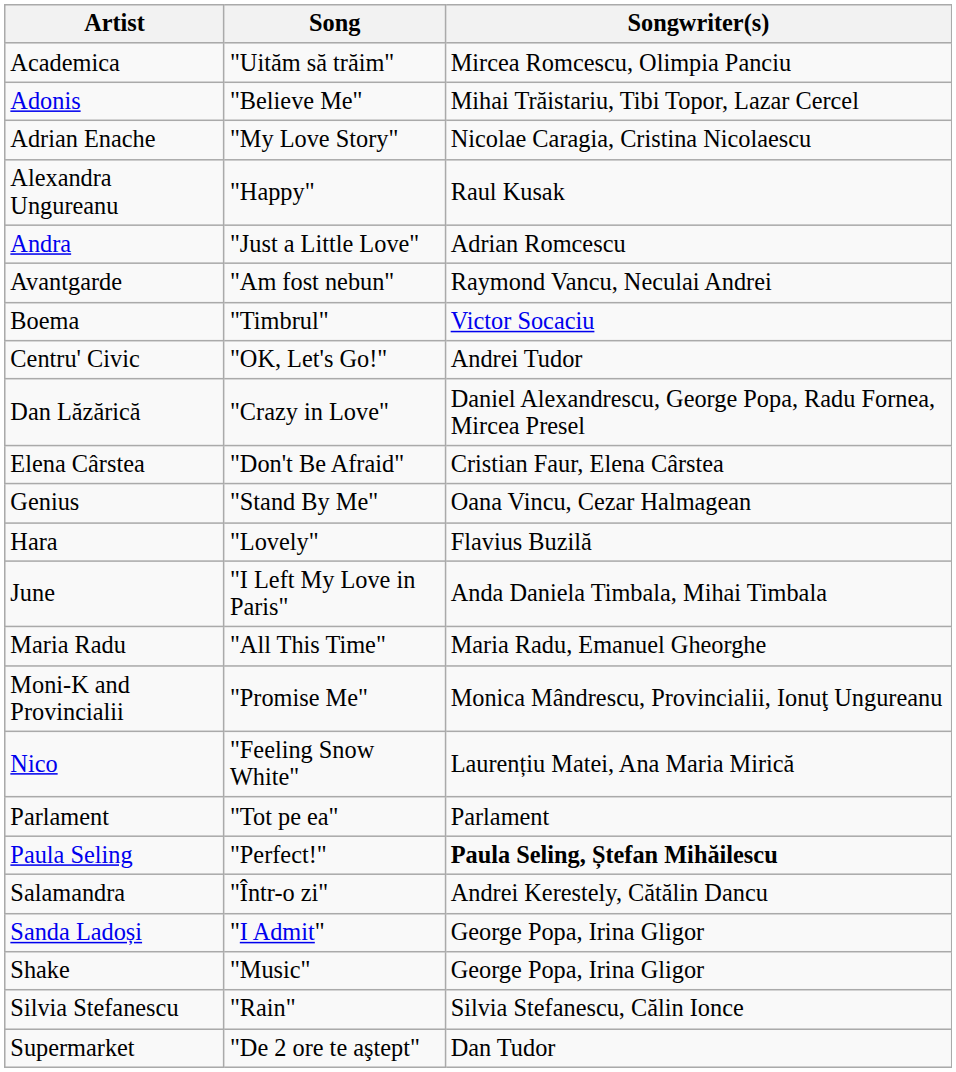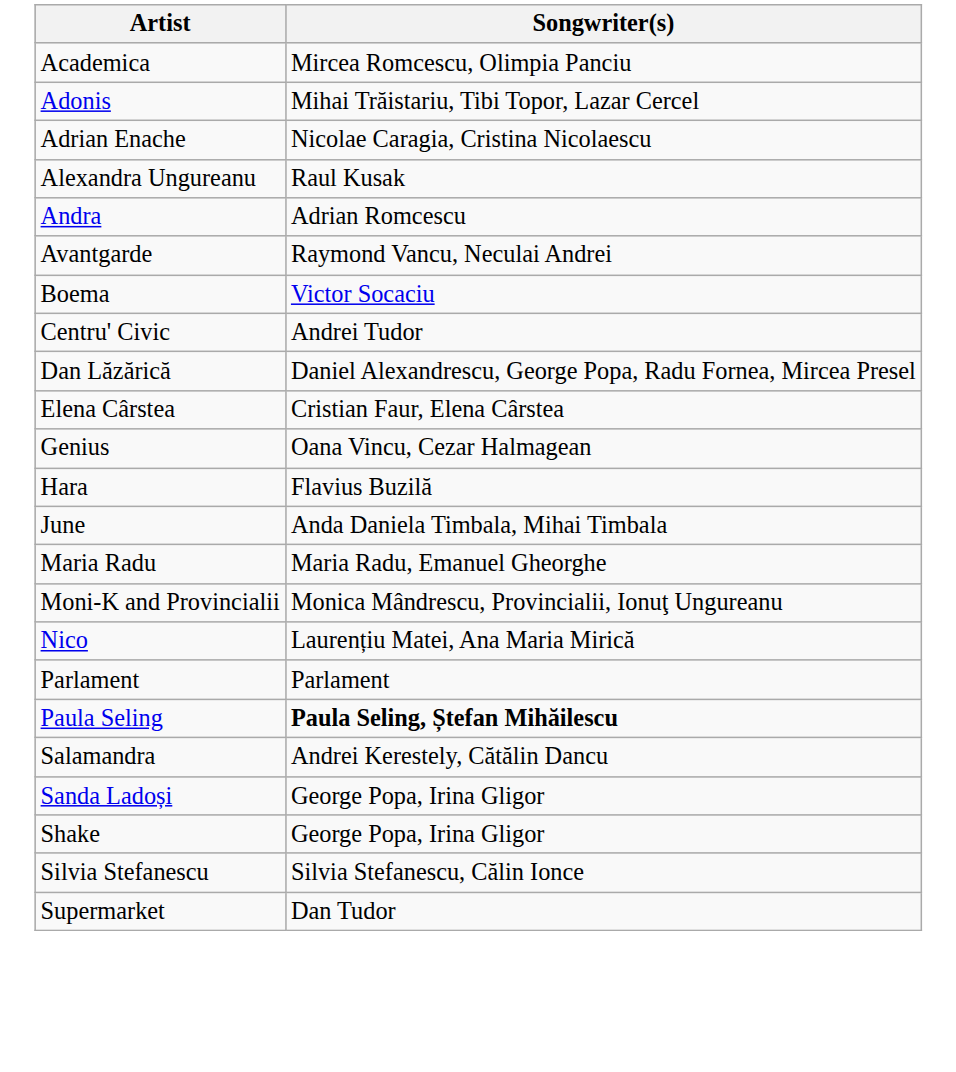 <table class="sortable wikitable" style="margin: 1em auto 1em auto; text-align:left">
 <tr>
 <th>Artist</th>
-<th>Song</th>
 <th>Songwriter(s)</th>
 </tr>
 <tr>
 <td>Academica</td>
-<td>"Uităm să trăim"</td>
 <td>Mircea Romcescu, Olimpia Panciu</td>
 </tr>
 <tr>
 <td><a href='#'>Adonis</a></td>
-<td>"Believe Me"</td>
 <td>Mihai Trăistariu, Tibi Topor, Lazar Cercel</td>
 </tr>
 <tr>
 <td>Adrian Enache</td>
-<td>"My Love Story"</td>
 <td>Nicolae Caragia, Cristina Nicolaescu</td>
 </tr>
 <tr>
 <td>Alexandra Ungureanu</td>
-<td>"Happy"</td>
 <td>Raul Kusak</td>
 </tr>
 <tr>
 <td><a href='#'>Andra</a></td>
-<td>"Just a Little Love"</td>
 <td>Adrian Romcescu</td>
 </tr>
 <tr>
 <td>Avantgarde</td>
-<td>"Am fost nebun"</td>
 <td>Raymond Vancu, Neculai Andrei</td>
 </tr>
 <tr>
 <td>Boema</td>
-<td>"Timbrul"</td>
 <td><a href='#'>Victor Socaciu</a></td>
 </tr>
 <tr>
 <td>Centru' Civic</td>
-<td>"OK, Let's Go!"</td>
 <td>Andrei Tudor</td>
 </tr>
 <tr>
 <td>Dan Lăzărică</td>
-<td>"Crazy in Love"</td>
 <td>Daniel Alexandrescu, George Popa, Radu Fornea, Mircea Presel</td>
 </tr>
 <tr>
 <td>Elena Cârstea</td>
-<td>"Don't Be Afraid"</td>
 <td>Cristian Faur, Elena Cârstea</td>
 </tr>
 <tr>
 <td>Genius</td>
-<td>"Stand By Me"</td>
 <td>Oana Vincu, Cezar Halmagean</td>
 </tr>
 <tr>
 <td>Hara</td>
-<td>"Lovely"</td>
 <td>Flavius Buzilă</td>
 </tr>
 <tr>
 <td>June</td>
-<td>"I Left My Love in Paris"</td>
 <td>Anda Daniela Timbala, Mihai Timbala</td>
 </tr>
 <tr>
 <td>Maria Radu</td>
-<td>"All This Time"</td>
 <td>Maria Radu, Emanuel Gheorghe</td>
 </tr>
 <tr>
 <td>Moni-K and Provincialii</td>
-<td>"Promise Me"</td>
 <td>Monica Mândrescu, Provincialii, Ionuţ Ungureanu</td>
 </tr>
 <tr>
 <td><a href='#'>Nico</a></td>
-<td>"Feeling Snow White"</td>
 <td>Laurențiu Matei, Ana Maria Mirică</td>
 </tr>
 <tr>
 <td>Parlament</td>
-<td>"Tot pe ea"</td>
 <td>Parlament</td>
 </tr>
 <tr>
 <td><a href='#'>Paula Seling</a></td>
-<td>"Perfect!"</td>
 <td><strong>Paula Seling, Ștefan Mihăilescu</strong></td>
 </tr>
 <tr>
 <td>Salamandra</td>
-<td>"Într-o zi"</td>
 <td>Andrei Kerestely, Cătălin Dancu</td>
 </tr>
 <tr>
 <td><a href='#'>Sanda Ladoși</a></td>
-<td>"<a href='#'>I Admit</a>"</td>
 <td>George Popa, Irina Gligor</td>
 </tr>
 <tr>
 <td>Shake</td>
-<td>"Music"</td>
 <td>George Popa, Irina Gligor</td>
 </tr>
 <tr>
 <td>Silvia Stefanescu</td>
-<td>"Rain"</td>
 <td>Silvia Stefanescu, Călin Ionce</td>
 </tr>
 <tr>
 <td>Supermarket</td>
-<td>"De 2 ore te aştept"</td>
 <td>Dan Tudor</td>
 </tr>
 </table>
